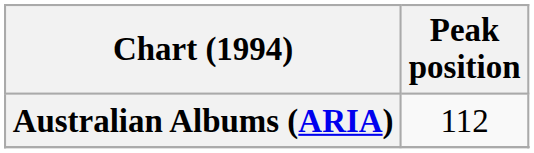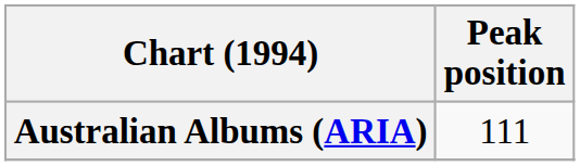 <table class="wikitable sortable plainrowheaders" style="text-align:center;">
 <tr>
 <th>Chart (1994)</th>
 <th>Peak<br>position</th>
 </tr>
 <tr>
 <th scope="row">Australian Albums (<a href='#'>ARIA</a>)</th>
-<td align="center">112</td>
+<td align="center">111</td>
 </tr>
 <tr>
 </tr>
 <tr>
 </tr>
 <tr>
 </tr>
 <tr>
 </tr>
 <tr>
 </tr>
 <tr>
 </tr>
 <tr>
 </tr>
 </table>
